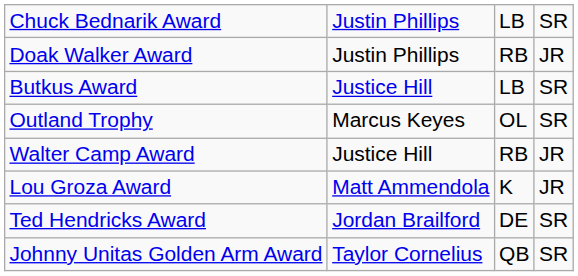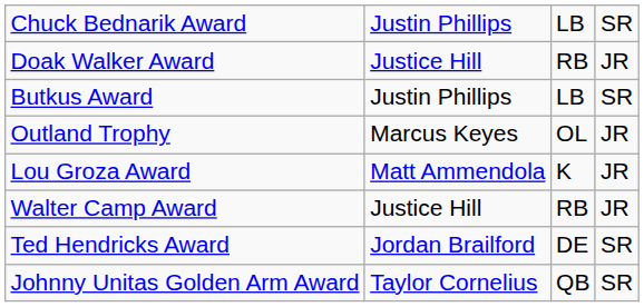 <table class="wikitable">
 <tr>
 <td><a href='#'>Chuck Bednarik Award</a></td>
 <td><a href='#'>Justin Phillips</a></td>
 <td>LB</td>
 <td>SR</td>
 </tr>
 <tr>
 <td><a href='#'>Doak Walker Award</a></td>
-<td>Justin Phillips</td>
+<td><a href='#'>Justice Hill</a></td>
 <td>RB</td>
 <td>JR</td>
 </tr>
 <tr>
 <td><a href='#'>Butkus Award</a></td>
-<td><a href='#'>Justice Hill</a></td>
+<td>Justin Phillips</td>
 <td>LB</td>
 <td>SR</td>
 </tr>
 <tr>
 <td><a href='#'>Outland Trophy</a></td>
 <td>Marcus Keyes</td>
 <td>OL</td>
-<td>SR</td>
-</tr>
-<tr>
-<td><a href='#'>Walter Camp Award</a></td>
-<td>Justice Hill</td>
-<td>RB</td>
 <td>JR</td>
 </tr>
 <tr>
 <td><a href='#'>Lou Groza Award</a></td>
 <td><a href='#'>Matt Ammendola</a></td>
 <td>K</td>
+<td>JR</td>
+</tr>
+<tr>
+<td><a href='#'>Walter Camp Award</a></td>
+<td>Justice Hill</td>
+<td>RB</td>
 <td>JR</td>
 </tr>
 <tr>
 <td><a href='#'>Ted Hendricks Award</a></td>
 <td><a href='#'>Jordan Brailford</a></td>
 <td>DE</td>
 <td>SR</td>
 </tr>
 <tr>
 <td><a href='#'>Johnny Unitas Golden Arm Award</a></td>
 <td><a href='#'>Taylor Cornelius</a></td>
 <td>QB</td>
 <td>SR</td>
 </tr>
 </table>
